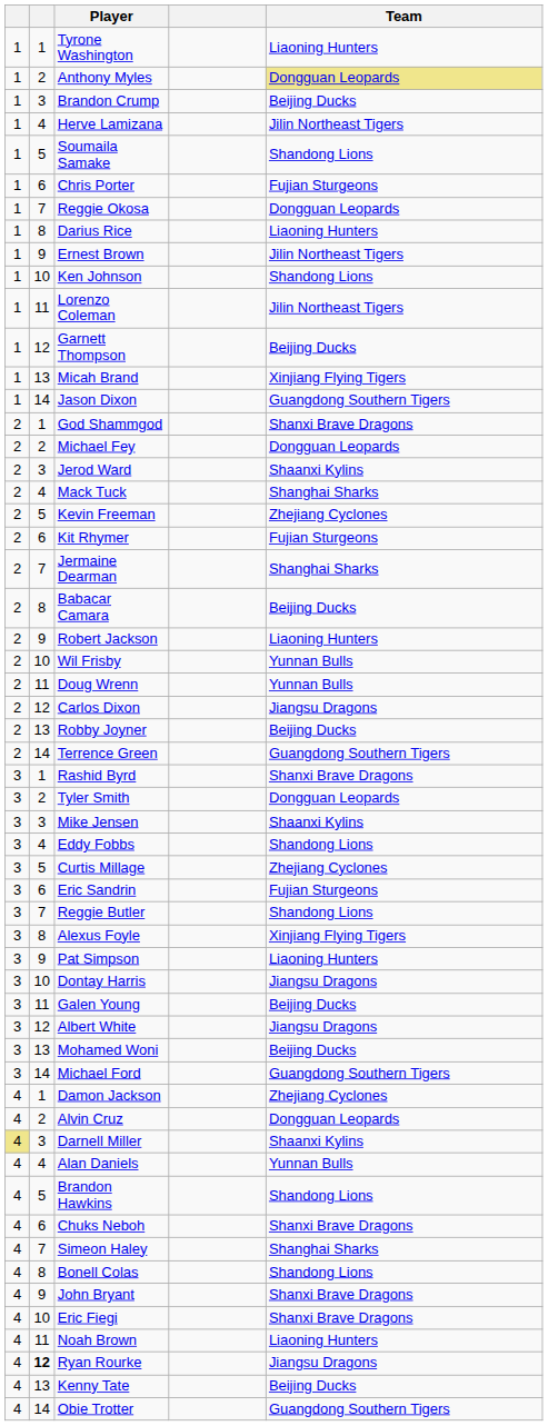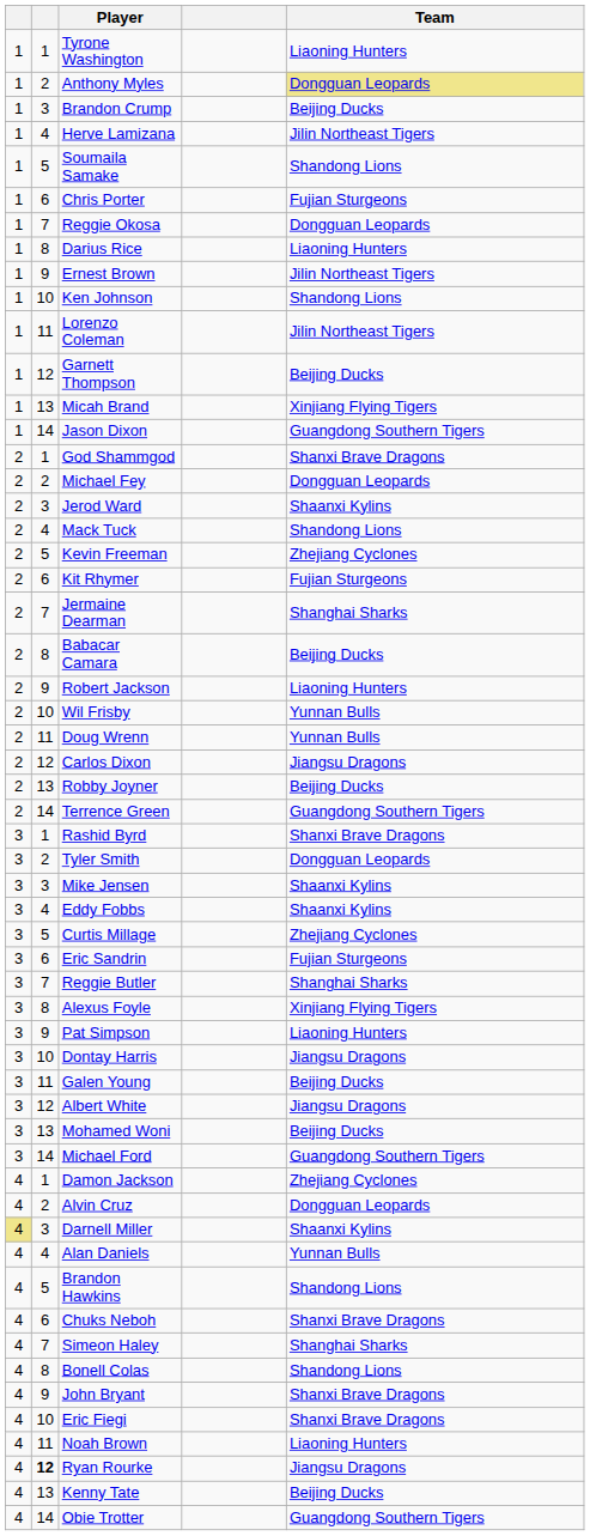 <table class="wikitable sortable plainrowheaders" style="text-align:left">
 <tr>
 <th scope="col" style="width:20px;"></th>
 <th scope="col" style="width:20px;"></th>
 <th scope="col" style="width:120px;">Player</th>
 <th scope="col" style="width:100px;"></th>
 <th scope="col" style="width:300px;">Team</th>
 </tr>
 <tr>
 <td style="text-align:center;">1</td>
 <td style="text-align:center;">1</td>
 <td><a href='#'>Tyrone Washington</a></td>
 <td></td>
 <td><a href='#'>Liaoning Hunters</a></td>
 </tr>
 <tr>
 <td style="text-align:center;">1</td>
 <td style="text-align:center;">2</td>
 <td><a href='#'>Anthony Myles</a></td>
 <td></td>
 <td style="background: khaki;"><a href='#'>Dongguan Leopards</a></td>
 </tr>
 <tr>
 <td style="text-align:center;">1</td>
 <td style="text-align:center;">3</td>
 <td><a href='#'>Brandon Crump</a></td>
 <td></td>
 <td><a href='#'>Beijing Ducks</a></td>
 </tr>
 <tr>
 <td style="text-align:center;">1</td>
 <td style="text-align:center;">4</td>
 <td><a href='#'>Herve Lamizana</a></td>
 <td></td>
 <td><a href='#'>Jilin Northeast Tigers</a></td>
 </tr>
 <tr>
 <td style="text-align:center;">1</td>
 <td style="text-align:center;">5</td>
 <td><a href='#'>Soumaila Samake</a></td>
 <td></td>
 <td><a href='#'>Shandong Lions</a></td>
 </tr>
 <tr>
 <td style="text-align:center;">1</td>
 <td style="text-align:center;">6</td>
 <td><a href='#'>Chris Porter</a></td>
 <td></td>
 <td><a href='#'>Fujian Sturgeons</a></td>
 </tr>
 <tr>
 <td style="text-align:center;">1</td>
 <td style="text-align:center;">7</td>
 <td><a href='#'>Reggie Okosa</a></td>
 <td></td>
 <td><a href='#'>Dongguan Leopards</a></td>
 </tr>
 <tr>
 <td style="text-align:center;">1</td>
 <td style="text-align:center;">8</td>
 <td><a href='#'>Darius Rice</a></td>
 <td></td>
 <td><a href='#'>Liaoning Hunters</a></td>
 </tr>
 <tr>
 <td style="text-align:center;">1</td>
 <td style="text-align:center;">9</td>
 <td><a href='#'>Ernest Brown</a></td>
 <td></td>
 <td><a href='#'>Jilin Northeast Tigers</a></td>
 </tr>
 <tr>
 <td style="text-align:center;">1</td>
 <td style="text-align:center;">10</td>
 <td><a href='#'>Ken Johnson</a></td>
 <td></td>
 <td><a href='#'>Shandong Lions</a></td>
 </tr>
 <tr>
 <td style="text-align:center;">1</td>
 <td style="text-align:center;">11</td>
 <td><a href='#'>Lorenzo Coleman</a></td>
 <td></td>
 <td><a href='#'>Jilin Northeast Tigers</a></td>
 </tr>
 <tr>
 <td style="text-align:center;">1</td>
 <td style="text-align:center;">12</td>
 <td><a href='#'>Garnett Thompson</a></td>
 <td></td>
 <td><a href='#'>Beijing Ducks</a></td>
 </tr>
 <tr>
 <td style="text-align:center;">1</td>
 <td style="text-align:center;">13</td>
 <td><a href='#'>Micah Brand</a></td>
 <td></td>
 <td><a href='#'>Xinjiang Flying Tigers</a></td>
 </tr>
 <tr>
 <td style="text-align:center;">1</td>
 <td style="text-align:center;">14</td>
 <td><a href='#'>Jason Dixon</a></td>
 <td></td>
 <td><a href='#'>Guangdong Southern Tigers</a></td>
 </tr>
 <tr>
 <td style="text-align:center;">2</td>
 <td style="text-align:center;">1</td>
 <td><a href='#'>God Shammgod</a></td>
 <td></td>
 <td><a href='#'>Shanxi Brave Dragons</a></td>
 </tr>
 <tr>
 <td style="text-align:center;">2</td>
 <td style="text-align:center;">2</td>
 <td><a href='#'>Michael Fey</a></td>
 <td></td>
 <td><a href='#'>Dongguan Leopards</a></td>
 </tr>
 <tr>
 <td style="text-align:center;">2</td>
 <td style="text-align:center;">3</td>
 <td><a href='#'>Jerod Ward</a></td>
 <td></td>
 <td><a href='#'>Shaanxi Kylins</a></td>
 </tr>
 <tr>
 <td style="text-align:center;">2</td>
 <td style="text-align:center;">4</td>
 <td><a href='#'>Mack Tuck</a></td>
 <td></td>
-<td><a href='#'>Shanghai Sharks</a></td>
+<td><a href='#'>Shandong Lions</a></td>
 </tr>
 <tr>
 <td style="text-align:center;">2</td>
 <td style="text-align:center;">5</td>
 <td><a href='#'>Kevin Freeman</a></td>
 <td></td>
 <td><a href='#'>Zhejiang Cyclones</a></td>
 </tr>
 <tr>
 <td style="text-align:center;">2</td>
 <td style="text-align:center;">6</td>
 <td><a href='#'>Kit Rhymer</a></td>
 <td></td>
 <td><a href='#'>Fujian Sturgeons</a></td>
 </tr>
 <tr>
 <td style="text-align:center;">2</td>
 <td style="text-align:center;">7</td>
 <td><a href='#'>Jermaine Dearman</a></td>
 <td></td>
 <td><a href='#'>Shanghai Sharks</a></td>
 </tr>
 <tr>
 <td style="text-align:center;">2</td>
 <td style="text-align:center;">8</td>
 <td><a href='#'>Babacar Camara</a></td>
 <td></td>
 <td><a href='#'>Beijing Ducks</a></td>
 </tr>
 <tr>
 <td style="text-align:center;">2</td>
 <td style="text-align:center;">9</td>
 <td><a href='#'>Robert Jackson</a></td>
 <td></td>
 <td><a href='#'>Liaoning Hunters</a></td>
 </tr>
 <tr>
 <td style="text-align:center;">2</td>
 <td style="text-align:center;">10</td>
 <td><a href='#'>Wil Frisby</a></td>
 <td></td>
 <td><a href='#'>Yunnan Bulls</a></td>
 </tr>
 <tr>
 <td style="text-align:center;">2</td>
 <td style="text-align:center;">11</td>
 <td><a href='#'>Doug Wrenn</a></td>
 <td></td>
 <td><a href='#'>Yunnan Bulls</a></td>
 </tr>
 <tr>
 <td style="text-align:center;">2</td>
 <td style="text-align:center;">12</td>
 <td><a href='#'>Carlos Dixon</a></td>
 <td></td>
 <td><a href='#'>Jiangsu Dragons</a></td>
 </tr>
 <tr>
 <td style="text-align:center;">2</td>
 <td style="text-align:center;">13</td>
 <td><a href='#'>Robby Joyner</a></td>
 <td></td>
 <td><a href='#'>Beijing Ducks</a></td>
 </tr>
 <tr>
 <td style="text-align:center;">2</td>
 <td style="text-align:center;">14</td>
 <td><a href='#'>Terrence Green</a></td>
 <td></td>
 <td><a href='#'>Guangdong Southern Tigers</a></td>
 </tr>
 <tr>
 <td style="text-align:center;">3</td>
 <td style="text-align:center;">1</td>
 <td><a href='#'>Rashid Byrd</a></td>
 <td></td>
 <td><a href='#'>Shanxi Brave Dragons</a></td>
 </tr>
 <tr>
 <td style="text-align:center;">3</td>
 <td style="text-align:center;">2</td>
 <td><a href='#'>Tyler Smith</a></td>
 <td></td>
 <td><a href='#'>Dongguan Leopards</a></td>
 </tr>
 <tr>
 <td style="text-align:center;">3</td>
 <td style="text-align:center;">3</td>
 <td><a href='#'>Mike Jensen</a></td>
 <td></td>
 <td><a href='#'>Shaanxi Kylins</a></td>
 </tr>
 <tr>
 <td style="text-align:center;">3</td>
 <td style="text-align:center;">4</td>
 <td><a href='#'>Eddy Fobbs</a></td>
 <td></td>
-<td><a href='#'>Shandong Lions</a></td>
+<td><a href='#'>Shaanxi Kylins</a></td>
 </tr>
 <tr>
 <td style="text-align:center;">3</td>
 <td style="text-align:center;">5</td>
 <td><a href='#'>Curtis Millage</a></td>
 <td></td>
 <td><a href='#'>Zhejiang Cyclones</a></td>
 </tr>
 <tr>
 <td style="text-align:center;">3</td>
 <td style="text-align:center;">6</td>
 <td><a href='#'>Eric Sandrin</a></td>
 <td></td>
 <td><a href='#'>Fujian Sturgeons</a></td>
 </tr>
 <tr>
 <td style="text-align:center;">3</td>
 <td style="text-align:center;">7</td>
 <td><a href='#'>Reggie Butler</a></td>
 <td></td>
-<td><a href='#'>Shandong Lions</a></td>
+<td><a href='#'>Shanghai Sharks</a></td>
 </tr>
 <tr>
 <td style="text-align:center;">3</td>
 <td style="text-align:center;">8</td>
 <td><a href='#'>Alexus Foyle</a></td>
 <td></td>
 <td><a href='#'>Xinjiang Flying Tigers</a></td>
 </tr>
 <tr>
 <td style="text-align:center;">3</td>
 <td style="text-align:center;">9</td>
 <td><a href='#'>Pat Simpson</a></td>
 <td></td>
 <td><a href='#'>Liaoning Hunters</a></td>
 </tr>
 <tr>
 <td style="text-align:center;">3</td>
 <td style="text-align:center;">10</td>
 <td><a href='#'>Dontay Harris</a></td>
 <td></td>
 <td><a href='#'>Jiangsu Dragons</a></td>
 </tr>
 <tr>
 <td style="text-align:center;">3</td>
 <td style="text-align:center;">11</td>
 <td><a href='#'>Galen Young</a></td>
 <td></td>
 <td><a href='#'>Beijing Ducks</a></td>
 </tr>
 <tr>
 <td style="text-align:center;">3</td>
 <td style="text-align:center;">12</td>
 <td><a href='#'>Albert White</a></td>
 <td></td>
 <td><a href='#'>Jiangsu Dragons</a></td>
 </tr>
 <tr>
 <td style="text-align:center;">3</td>
 <td style="text-align:center;">13</td>
 <td><a href='#'>Mohamed Woni</a></td>
 <td></td>
 <td><a href='#'>Beijing Ducks</a></td>
 </tr>
 <tr>
 <td style="text-align:center;">3</td>
 <td style="text-align:center;">14</td>
 <td><a href='#'>Michael Ford</a></td>
 <td></td>
 <td><a href='#'>Guangdong Southern Tigers</a></td>
 </tr>
 <tr>
 <td style="text-align:center;">4</td>
 <td style="text-align:center;">1</td>
 <td><a href='#'>Damon Jackson</a></td>
 <td></td>
 <td><a href='#'>Zhejiang Cyclones</a></td>
 </tr>
 <tr>
 <td style="text-align:center;">4</td>
 <td style="text-align:center;">2</td>
 <td><a href='#'>Alvin Cruz</a></td>
 <td></td>
 <td><a href='#'>Dongguan Leopards</a></td>
 </tr>
 <tr>
 <td style="background: khaki; text-align:center;">4</td>
 <td style="text-align:center;">3</td>
 <td><a href='#'>Darnell Miller</a></td>
 <td></td>
 <td><a href='#'>Shaanxi Kylins</a></td>
 </tr>
 <tr>
 <td style="text-align:center;">4</td>
 <td style="text-align:center;">4</td>
 <td><a href='#'>Alan Daniels</a></td>
 <td></td>
 <td><a href='#'>Yunnan Bulls</a></td>
 </tr>
 <tr>
 <td style="text-align:center;">4</td>
 <td style="text-align:center;">5</td>
 <td><a href='#'>Brandon Hawkins</a></td>
 <td></td>
 <td><a href='#'>Shandong Lions</a></td>
 </tr>
 <tr>
 <td style="text-align:center;">4</td>
 <td style="text-align:center;">6</td>
 <td><a href='#'>Chuks Neboh</a></td>
 <td></td>
 <td><a href='#'>Shanxi Brave Dragons</a></td>
 </tr>
 <tr>
 <td style="text-align:center;">4</td>
 <td style="text-align:center;">7</td>
 <td><a href='#'>Simeon Haley</a></td>
 <td></td>
 <td><a href='#'>Shanghai Sharks</a></td>
 </tr>
 <tr>
 <td style="text-align:center;">4</td>
 <td style="text-align:center;">8</td>
 <td><a href='#'>Bonell Colas</a></td>
 <td></td>
 <td><a href='#'>Shandong Lions</a></td>
 </tr>
 <tr>
 <td style="text-align:center;">4</td>
 <td style="text-align:center;">9</td>
 <td><a href='#'>John Bryant</a></td>
 <td></td>
 <td><a href='#'>Shanxi Brave Dragons</a></td>
 </tr>
 <tr>
 <td style="text-align:center;">4</td>
 <td style="text-align:center;">10</td>
 <td><a href='#'>Eric Fiegi</a></td>
 <td></td>
 <td><a href='#'>Shanxi Brave Dragons</a></td>
 </tr>
 <tr>
 <td style="text-align:center;">4</td>
 <td style="text-align:center;">11</td>
 <td><a href='#'>Noah Brown</a></td>
 <td></td>
 <td><a href='#'>Liaoning Hunters</a></td>
 </tr>
 <tr>
 <td style="text-align:center;">4</td>
 <td style="text-align:center;"><strong>12</strong></td>
 <td><a href='#'>Ryan Rourke</a></td>
 <td></td>
 <td><a href='#'>Jiangsu Dragons</a></td>
 </tr>
 <tr>
 <td style="text-align:center;">4</td>
 <td style="text-align:center;">13</td>
 <td><a href='#'>Kenny Tate</a></td>
 <td></td>
 <td><a href='#'>Beijing Ducks</a></td>
 </tr>
 <tr>
 <td style="text-align:center;">4</td>
 <td style="text-align:center;">14</td>
 <td><a href='#'>Obie Trotter</a></td>
 <td></td>
 <td><a href='#'>Guangdong Southern Tigers</a></td>
 </tr>
 </table>
